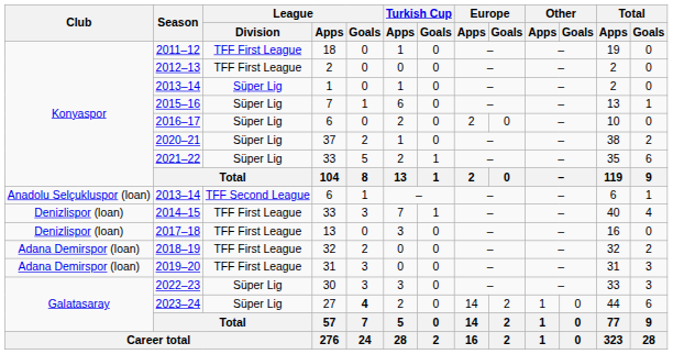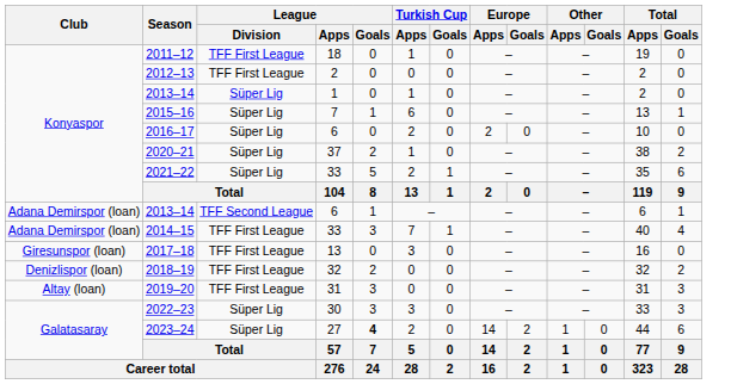 <table class="wikitable" style="text-align: center">
 <tr>
 <th rowspan="2">Club</th>
 <th rowspan="2">Season</th>
 <th colspan="3">League</th>
 <th colspan="2"><a href='#'>Turkish Cup</a></th>
 <th colspan="2">Europe</th>
 <th colspan="2">Other</th>
 <th colspan="2">Total</th>
 </tr>
 <tr>
 <th>Division</th>
 <th>Apps</th>
 <th>Goals</th>
 <th>Apps</th>
 <th>Goals</th>
 <th>Apps</th>
 <th>Goals</th>
 <th>Apps</th>
 <th>Goals</th>
 <th>Apps</th>
 <th>Goals</th>
 </tr>
 <tr>
 <td rowspan="8"><a href='#'>Konyaspor</a></td>
 <td><a href='#'>2011–12</a></td>
 <td><a href='#'>TFF First League</a></td>
 <td>18</td>
 <td>0</td>
 <td>1</td>
 <td>0</td>
 <td colspan="2">–</td>
 <td colspan="2">–</td>
 <td>19</td>
 <td>0</td>
 </tr>
 <tr>
 <td><a href='#'>2012–13</a></td>
 <td>TFF First League</td>
 <td>2</td>
 <td>0</td>
 <td>0</td>
 <td>0</td>
 <td colspan="2">–</td>
 <td colspan="2">–</td>
 <td>2</td>
 <td>0</td>
 </tr>
 <tr>
 <td><a href='#'>2013–14</a></td>
 <td><a href='#'>Süper Lig</a></td>
 <td>1</td>
 <td>0</td>
 <td>1</td>
 <td>0</td>
 <td colspan="2">–</td>
 <td colspan="2">–</td>
 <td>2</td>
 <td>0</td>
 </tr>
 <tr>
 <td><a href='#'>2015–16</a></td>
 <td>Süper Lig</td>
 <td>7</td>
 <td>1</td>
 <td>6</td>
 <td>0</td>
 <td colspan="2">–</td>
 <td colspan="2">–</td>
 <td>13</td>
 <td>1</td>
 </tr>
 <tr>
 <td><a href='#'>2016–17</a></td>
 <td>Süper Lig</td>
 <td>6</td>
 <td>0</td>
 <td>2</td>
 <td>0</td>
 <td>2</td>
 <td>0</td>
 <td colspan="2">–</td>
 <td>10</td>
 <td>0</td>
 </tr>
 <tr>
 <td><a href='#'>2020–21</a></td>
 <td>Süper Lig</td>
 <td>37</td>
 <td>2</td>
 <td>1</td>
 <td>0</td>
 <td colspan="2">–</td>
 <td colspan="2">–</td>
 <td>38</td>
 <td>2</td>
 </tr>
 <tr>
 <td><a href='#'>2021–22</a></td>
 <td>Süper Lig</td>
 <td>33</td>
 <td>5</td>
 <td>2</td>
 <td>1</td>
 <td colspan="2">–</td>
 <td colspan="2">–</td>
 <td>35</td>
 <td>6</td>
 </tr>
 <tr>
 <th colspan="2">Total</th>
 <th>104</th>
 <th>8</th>
 <th>13</th>
 <th>1</th>
 <th>2</th>
 <th>0</th>
 <th colspan="2">–</th>
 <th>119</th>
 <th>9</th>
 </tr>
 <tr>
-<td><a href='#'>Anadolu Selçukluspor</a> (loan)</td>
+<td><a href='#'>Adana Demirspor</a> (loan)</td>
 <td><a href='#'>2013–14</a></td>
 <td><a href='#'>TFF Second League</a></td>
 <td>6</td>
 <td>1</td>
 <td colspan="2">–</td>
 <td colspan="2">–</td>
 <td colspan="2">–</td>
 <td>6</td>
 <td>1</td>
 </tr>
 <tr>
-<td><a href='#'>Denizlispor</a> (loan)</td>
+<td><a href='#'>Adana Demirspor</a> (loan)</td>
 <td><a href='#'>2014–15</a></td>
 <td>TFF First League</td>
 <td>33</td>
 <td>3</td>
 <td>7</td>
 <td>1</td>
 <td colspan="2">–</td>
 <td colspan="2">–</td>
 <td>40</td>
 <td>4</td>
 </tr>
 <tr>
-<td><a href='#'>Denizlispor</a> (loan)</td>
+<td><a href='#'>Giresunspor</a> (loan)</td>
 <td><a href='#'>2017–18</a></td>
 <td>TFF First League</td>
 <td>13</td>
 <td>0</td>
 <td>3</td>
 <td>0</td>
 <td colspan="2">–</td>
 <td colspan="2">–</td>
 <td>16</td>
 <td>0</td>
 </tr>
 <tr>
-<td><a href='#'>Adana Demirspor</a> (loan)</td>
+<td><a href='#'>Denizlispor</a> (loan)</td>
 <td><a href='#'>2018–19</a></td>
 <td>TFF First League</td>
 <td>32</td>
 <td>2</td>
 <td>0</td>
 <td>0</td>
 <td colspan="2">–</td>
 <td colspan="2">–</td>
 <td>32</td>
 <td>2</td>
 </tr>
 <tr>
-<td><a href='#'>Adana Demirspor</a> (loan)</td>
+<td><a href='#'>Altay</a> (loan)</td>
 <td><a href='#'>2019–20</a></td>
 <td>TFF First League</td>
 <td>31</td>
 <td>3</td>
 <td>0</td>
 <td>0</td>
 <td colspan="2">–</td>
 <td colspan="2">–</td>
 <td>31</td>
 <td>3</td>
 </tr>
 <tr>
 <td rowspan="3"><a href='#'>Galatasaray</a></td>
 <td><a href='#'>2022–23</a></td>
 <td>Süper Lig</td>
 <td>30</td>
 <td>3</td>
 <td>3</td>
 <td>0</td>
 <td colspan="2">–</td>
 <td colspan="2">–</td>
 <td>33</td>
 <td>3</td>
 </tr>
 <tr>
 <td><a href='#'>2023–24</a></td>
 <td>Süper Lig</td>
 <td>27</td>
 <td><strong>4</strong></td>
 <td>2</td>
 <td>0</td>
 <td>14</td>
 <td>2</td>
 <td>1</td>
 <td>0</td>
 <td>44</td>
 <td>6</td>
 </tr>
 <tr>
 <th colspan="2">Total</th>
 <th>57</th>
 <th>7</th>
 <th>5</th>
 <th>0</th>
 <th>14</th>
 <th>2</th>
 <th>1</th>
 <th>0</th>
 <th>77</th>
 <th>9</th>
 </tr>
 <tr>
 <th colspan="3">Career total</th>
 <th>276</th>
 <th>24</th>
 <th>28</th>
 <th>2</th>
 <th>16</th>
 <th>2</th>
 <th>1</th>
 <th>0</th>
 <th>323</th>
 <th>28</th>
 </tr>
 </table>
